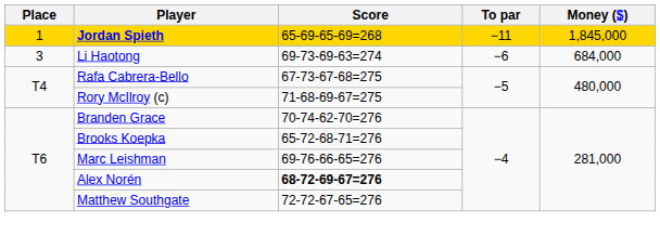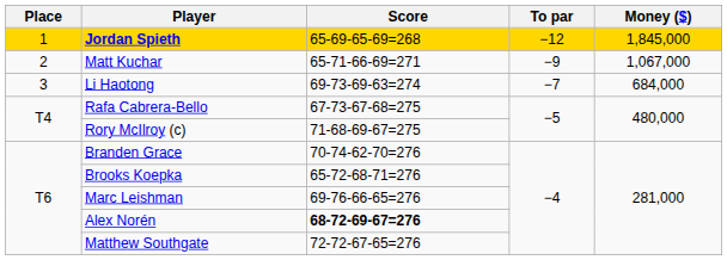 <table class="wikitable" style="width:50em;margin-bottom:0;">
 <tr>
 <th>Place</th>
 <th>Player</th>
 <th>Score</th>
 <th>To par</th>
 <th>Money (<a href='#'>$</a>)</th>
 </tr>
 <tr style="background:gold">
 <td align=center>1</td>
 <td> <strong><a href='#'>Jordan Spieth</a></strong></td>
 <td>65-69-65-69=268</td>
-<td align=center>−11</td>
+<td align=center>−12</td>
 <td align=center>1,845,000</td>
+</tr>
+<tr>
+<td align=center>2</td>
+<td> <a href='#'>Matt Kuchar</a></td>
+<td>65-71-66-69=271</td>
+<td align=center>−9</td>
+<td align=center>1,067,000</td>
 </tr>
 <tr>
 <td align=center>3</td>
 <td> <a href='#'>Li Haotong</a></td>
 <td>69-73-69-63=274</td>
-<td align=center>−6</td>
+<td align=center>−7</td>
 <td align=center>684,000</td>
 </tr>
 <tr>
 <td rowspan=2 align=center>T4</td>
 <td> <a href='#'>Rafa Cabrera-Bello</a></td>
 <td>67-73-67-68=275</td>
 <td rowspan=2 align=center>−5</td>
 <td align=center rowspan=2>480,000</td>
 </tr>
 <tr>
 <td> <a href='#'>Rory McIlroy</a> (c)</td>
 <td>71-68-69-67=275</td>
 </tr>
 <tr>
 <td rowspan=5 align=center>T6</td>
 <td> <a href='#'>Branden Grace</a></td>
 <td>70-74-62-70=276</td>
 <td rowspan=5 align=center>−4</td>
 <td align=center rowspan=5>281,000</td>
 </tr>
 <tr>
 <td> <a href='#'>Brooks Koepka</a></td>
 <td>65-72-68-71=276</td>
 </tr>
 <tr>
 <td> <a href='#'>Marc Leishman</a></td>
 <td>69-76-66-65=276</td>
 </tr>
 <tr>
 <td> <a href='#'>Alex Norén</a></td>
 <td><strong>68-72-69-67=276</strong></td>
 </tr>
 <tr>
 <td> <a href='#'>Matthew Southgate</a></td>
 <td>72-72-67-65=276</td>
 </tr>
 </table>
